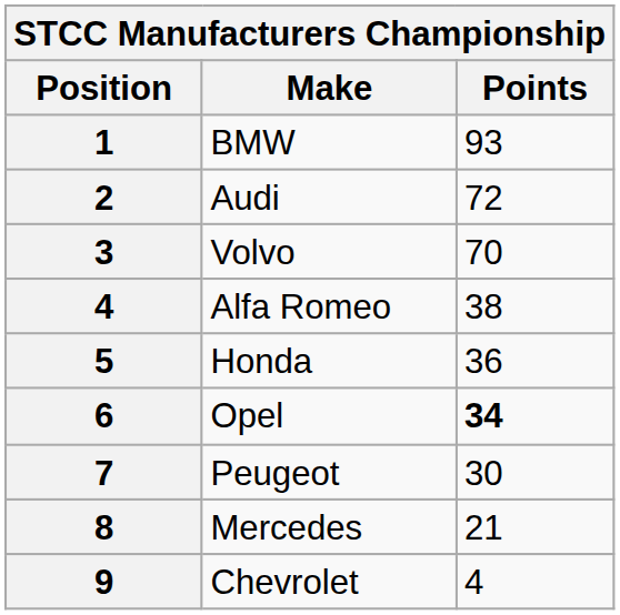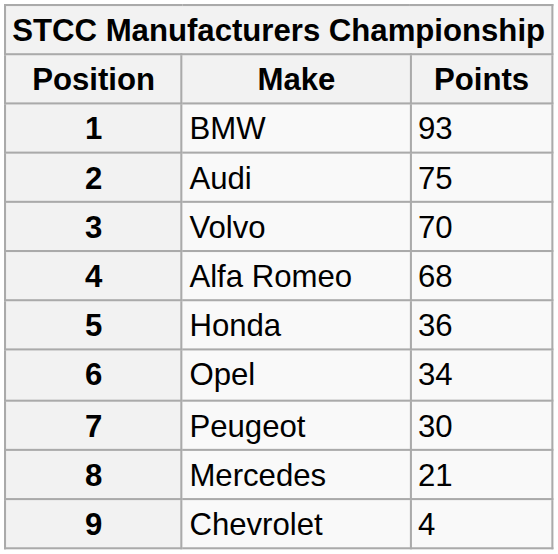 <table class="wikitable" style="font-size: 95%">
 <tr>
 <th colspan=3>STCC Manufacturers Championship</th>
 </tr>
 <tr>
 <th>Position</th>
 <th>Make</th>
 <th>Points</th>
 </tr>
 <tr>
 <th>1</th>
 <td>BMW</td>
 <td>93</td>
 </tr>
 <tr>
 <th>2</th>
 <td>Audi</td>
-<td>72</td>
+<td>75</td>
 </tr>
 <tr>
 <th>3</th>
 <td>Volvo</td>
 <td>70</td>
 </tr>
 <tr>
 <th>4</th>
 <td>Alfa Romeo</td>
-<td>38</td>
+<td>68</td>
 </tr>
 <tr>
 <th>5</th>
 <td>Honda</td>
 <td>36</td>
 </tr>
 <tr>
 <th>6</th>
 <td>Opel</td>
-<td><strong>34</strong></td>
+<td>34</td>
 </tr>
 <tr>
 <th>7</th>
 <td>Peugeot</td>
 <td>30</td>
 </tr>
 <tr>
 <th>8</th>
 <td>Mercedes</td>
 <td>21</td>
 </tr>
 <tr>
 <th>9</th>
 <td>Chevrolet</td>
 <td>4</td>
 </tr>
 </table>
